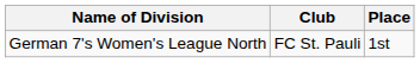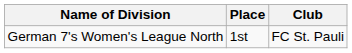 <table class="wikitable">
 <tr>
 <th>Name of Division</th>
+<th>Place</th>
 <th>Club</th>
-<th>Place</th>
 </tr>
 <tr>
 <td>German 7's Women's League North</td>
+<td>1st</td>
 <td>FC St. Pauli</td>
-<td>1st</td>
 </tr>
 </table>
